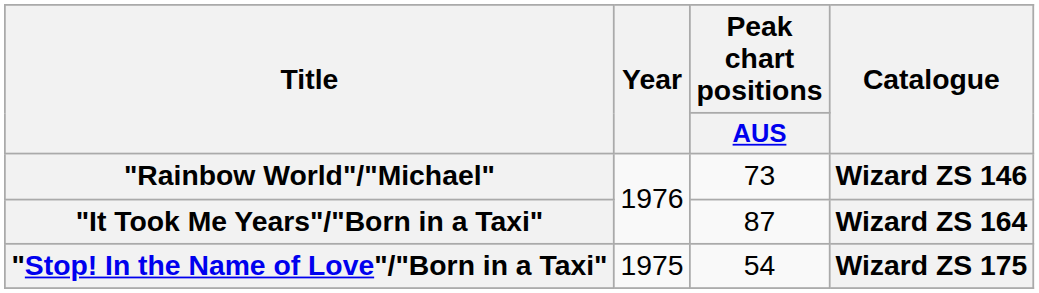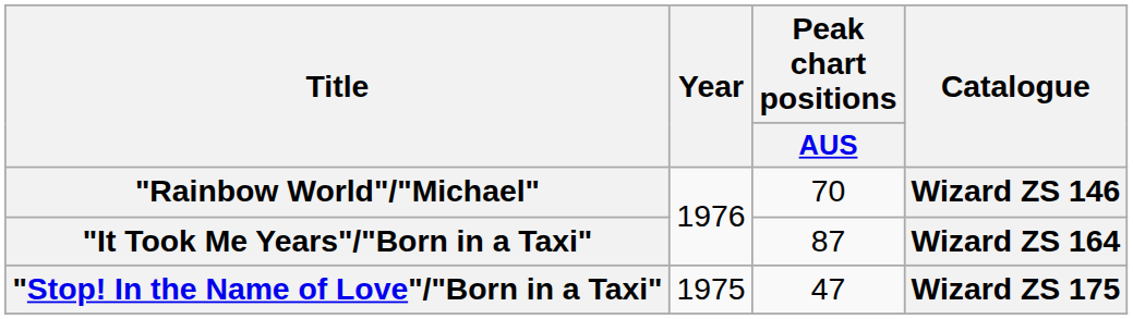 <table class="wikitable plainrowheaders" style=text-align:center;>
 <tr>
 <th scope="col" rowspan="2">Title</th>
 <th scope="col" rowspan="2">Year</th>
 <th scope="col" colspan="1">Peak chart positions</th>
 <th scope="col" rowspan="2">Catalogue</th>
 </tr>
 <tr>
 <th scope="col" style="width:3em;font-size:90%;"><a href='#'>AUS</a><br></th>
 </tr>
 <tr>
 <th scope="row">"Rainbow World"/"Michael"</th>
 <td rowspan="2">1976</td>
-<td>73</td>
+<td>70</td>
 <th scope="row">Wizard ZS 146</th>
 </tr>
 <tr>
 <th scope="row">"It Took Me Years"/"Born in a Taxi"</th>
 <td>87</td>
 <th scope="row">Wizard ZS 164</th>
 </tr>
 <tr>
 <th scope="row">"<a href='#'>Stop! In the Name of Love</a>"/"Born in a Taxi"</th>
 <td rowspan="1">1975</td>
-<td>54</td>
+<td>47</td>
 <th scope="row">Wizard ZS 175</th>
 </tr>
 </table>
